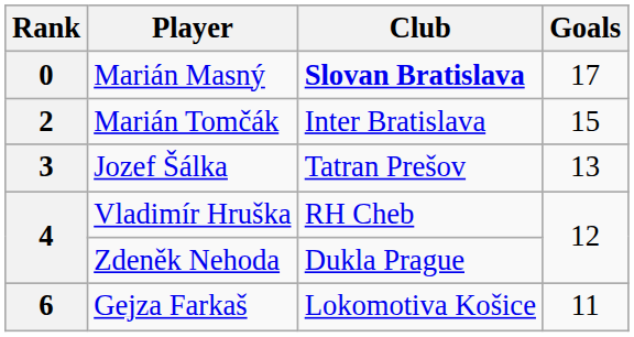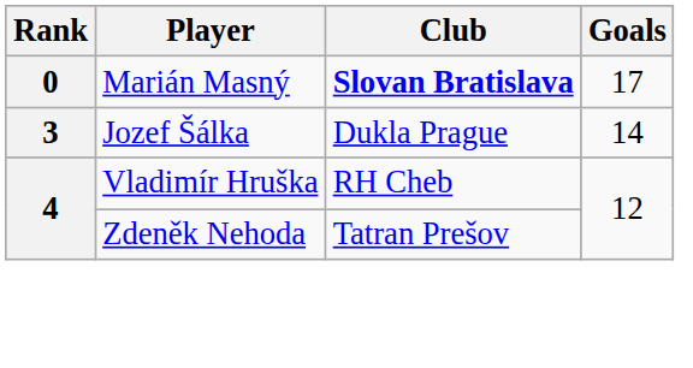 <table class="wikitable" style="text-align:center">
 <tr>
 <th>Rank</th>
 <th>Player</th>
 <th>Club</th>
 <th>Goals</th>
 </tr>
 <tr>
 <th>0</th>
 <td align="left"> <a href='#'>Marián Masný</a></td>
 <td align="left"><strong><a href='#'>Slovan Bratislava</a></strong></td>
 <td>17</td>
 </tr>
 <tr>
-<th>2</th>
-<td align="left"> <a href='#'>Marián Tomčák</a></td>
-<td align="left"><a href='#'>Inter Bratislava</a></td>
-<td>15</td>
-</tr>
-<tr>
 <th>3</th>
 <td align="left"> <a href='#'>Jozef Šálka</a></td>
-<td align="left"><a href='#'>Tatran Prešov</a></td>
-<td>13</td>
+<td align="left"><a href='#'>Dukla Prague</a></td>
+<td>14</td>
 </tr>
 <tr>
 <th rowspan="2">4</th>
 <td align="left"> <a href='#'>Vladimír Hruška</a></td>
 <td align="left"><a href='#'>RH Cheb</a></td>
 <td rowspan="2">12</td>
 </tr>
 <tr>
 <td align="left"> <a href='#'>Zdeněk Nehoda</a></td>
-<td align="left"><a href='#'>Dukla Prague</a></td>
-</tr>
-<tr>
-<th>6</th>
-<td align="left"> <a href='#'>Gejza Farkaš</a></td>
-<td align="left"><a href='#'>Lokomotiva Košice</a></td>
-<td>11</td>
+<td align="left"><a href='#'>Tatran Prešov</a></td>
 </tr>
 </table>
